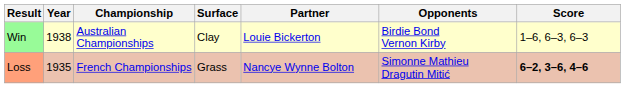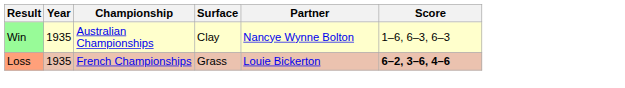 <table class="sortable wikitable">
 <tr>
 <th style="width:40px">Result</th>
 <th style="width:30px">Year</th>
 <th style="width:165px">Championship</th>
 <th style="width:50px">Surface</th>
 <th style="width:190px">Partner</th>
-<th style="width:190px">Opponents</th>
 <th style="width:140px" class="unsortable">Score</th>
 </tr>
 <tr style="background:#ffc;">
 <td style="background:#98fb98;">Win</td>
-<td>1938</td>
+<td>1935</td>
 <td><a href='#'>Australian Championships</a></td>
 <td>Clay</td>
-<td> <a href='#'>Louie Bickerton</a></td>
-<td> <a href='#'>Birdie Bond</a><br> <a href='#'>Vernon Kirby</a></td>
+<td> <a href='#'>Nancye Wynne Bolton</a></td>
 <td>1–6, 6–3, 6–3</td>
 </tr>
 <tr style="background:#ebc2af;">
 <td style="background:#ffa07a;">Loss</td>
 <td>1935</td>
 <td><a href='#'>French Championships</a></td>
 <td>Grass</td>
-<td> <a href='#'>Nancye Wynne Bolton</a></td>
-<td> <a href='#'>Simonne Mathieu</a><br> <a href='#'>Dragutin Mitić</a></td>
+<td> <a href='#'>Louie Bickerton</a></td>
 <td><strong>6–2, 3–6, 4–6</strong></td>
 </tr>
 </table>
